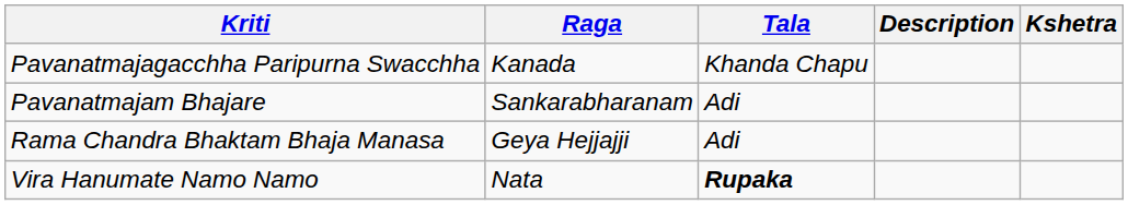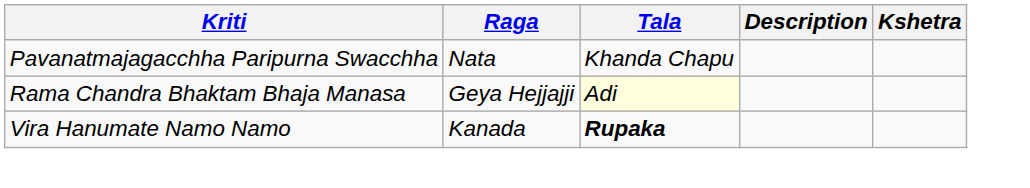 <table class="wikitable">
 <tr>
 <th><em><a href='#'>Kriti</a></em></th>
 <th><em><a href='#'>Raga</a></em></th>
 <th><em><a href='#'>Tala</a></em></th>
 <th><em>Description</em></th>
 <th><em>Kshetra</em></th>
 </tr>
 <tr>
 <td><em>Pavanatmajagacchha Paripurna Swacchha</em></td>
-<td><em>Kanada</em></td>
+<td><em>Nata</em></td>
 <td><em>Khanda Chapu</em></td>
-<td></td>
-<td></td>
-</tr>
-<tr>
-<td><em>Pavanatmajam Bhajare</em></td>
-<td><em>Sankarabharanam</em></td>
-<td><em>Adi</em></td>
 <td></td>
 <td></td>
 </tr>
 <tr>
 <td><em>Rama Chandra Bhaktam Bhaja Manasa</em></td>
 <td><em>Geya Hejjajji</em></td>
-<td><em>Adi</em></td>
+<td style="background: lightyellow;"><em>Adi</em></td>
 <td></td>
 <td></td>
 </tr>
 <tr>
 <td><em>Vira Hanumate Namo Namo</em></td>
-<td><em>Nata</em></td>
+<td><em>Kanada</em></td>
 <td><strong><em>Rupaka</em></strong></td>
 <td></td>
 <td></td>
 </tr>
 </table>
